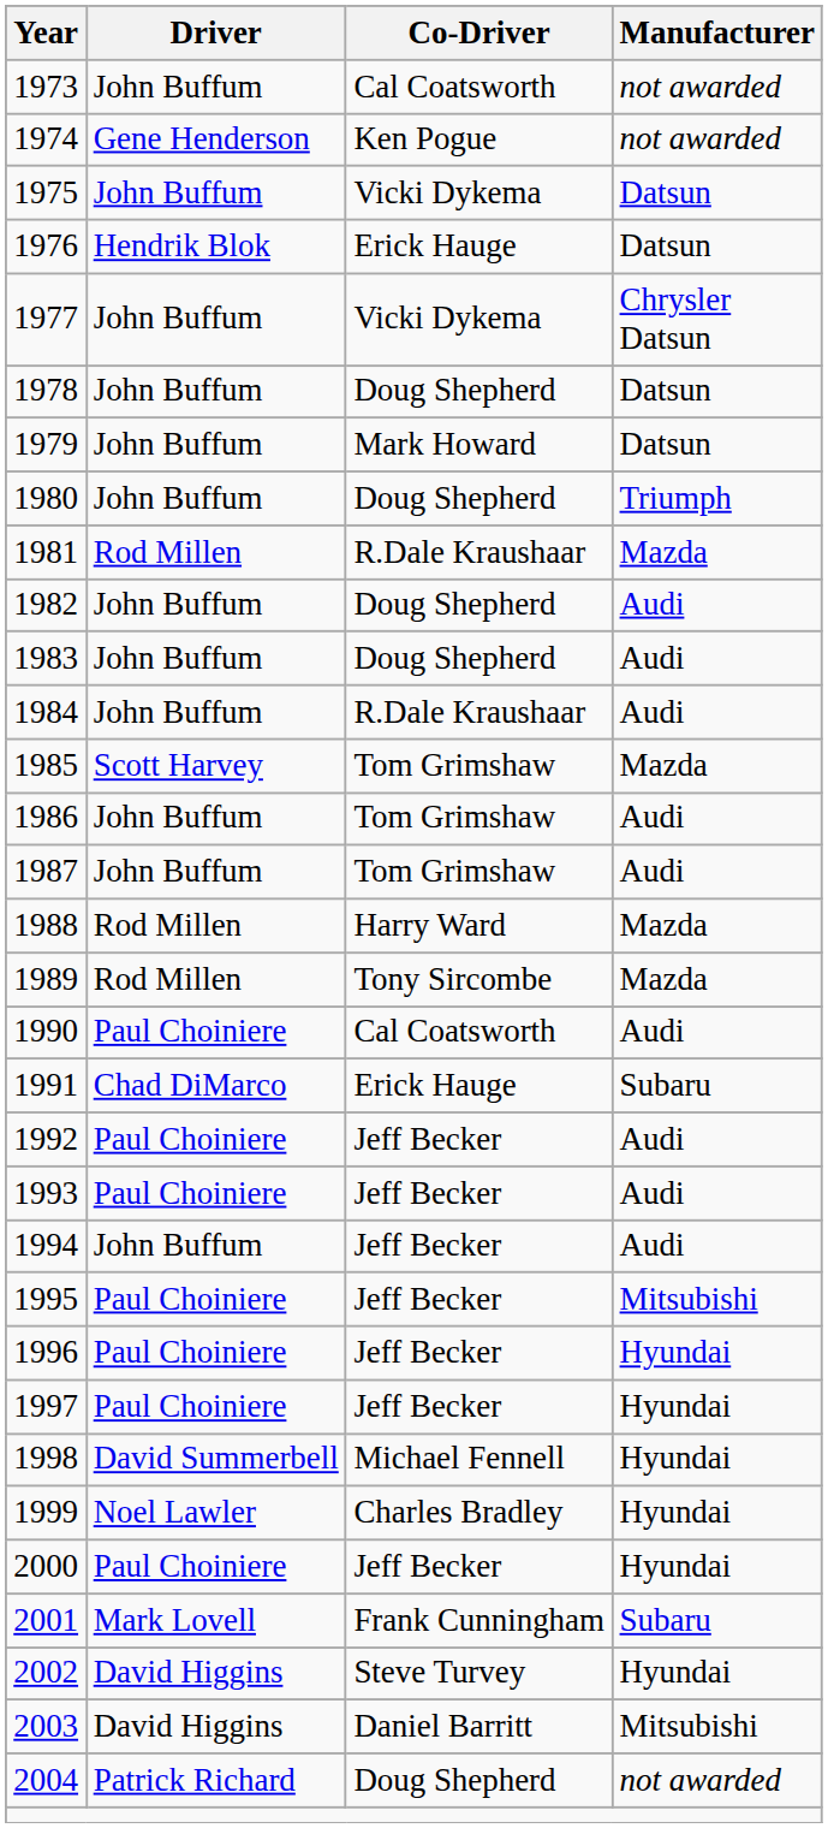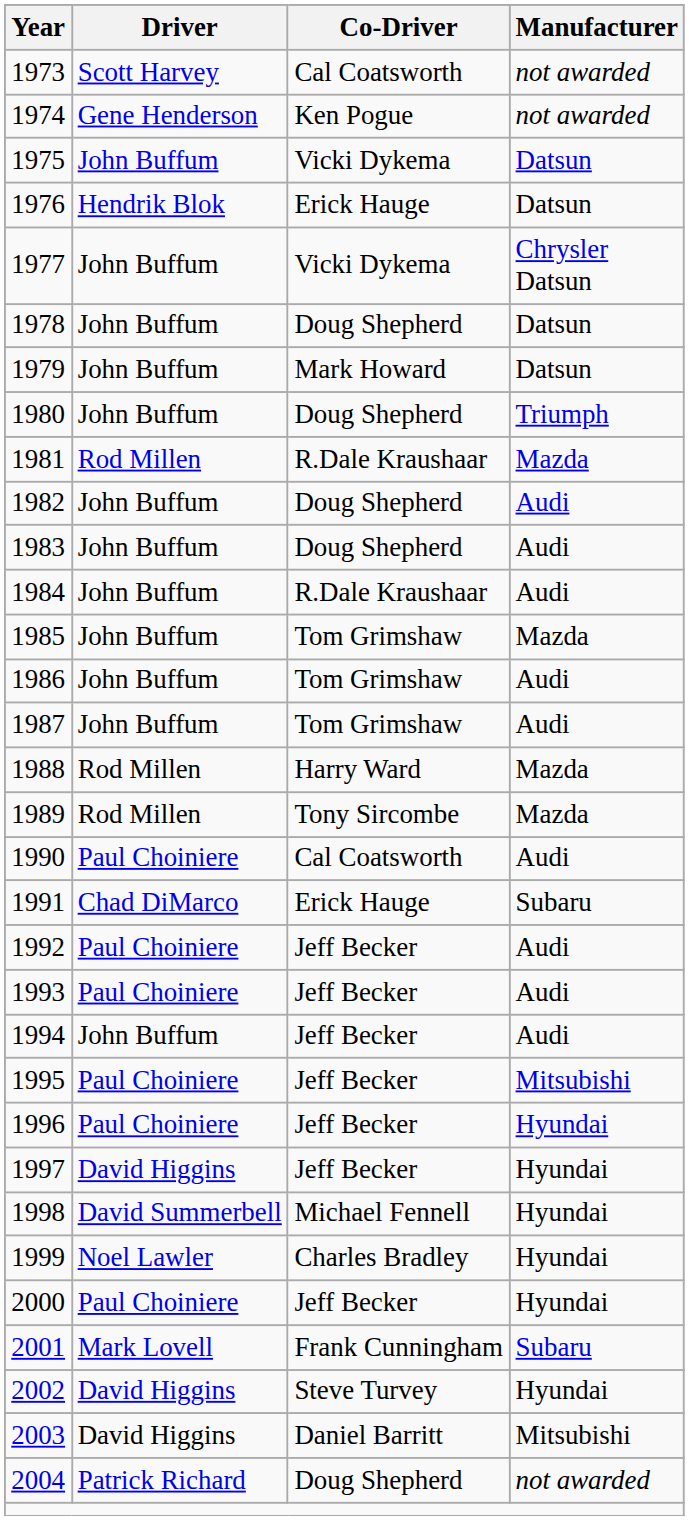 <table class="wikitable sortable" style="font-size:90%;">
 <tr>
 <th>Year</th>
 <th>Driver</th>
 <th>Co-Driver</th>
 <th>Manufacturer</th>
 </tr>
 <tr>
 <td>1973</td>
-<td> John Buffum</td>
+<td> <a href='#'>Scott Harvey</a></td>
 <td> Cal Coatsworth</td>
 <td><em>not awarded</em></td>
 </tr>
 <tr>
 <td>1974</td>
 <td> <a href='#'>Gene Henderson</a></td>
 <td> Ken Pogue</td>
 <td><em>not awarded</em></td>
 </tr>
 <tr>
 <td>1975</td>
 <td> <a href='#'>John Buffum</a></td>
 <td> Vicki Dykema</td>
 <td> <a href='#'>Datsun</a></td>
 </tr>
 <tr>
 <td>1976</td>
 <td> <a href='#'>Hendrik Blok</a></td>
 <td> Erick Hauge</td>
 <td> Datsun</td>
 </tr>
 <tr>
 <td>1977</td>
 <td> John Buffum</td>
 <td> Vicki Dykema</td>
 <td> <a href='#'>Chrysler</a><br> Datsun</td>
 </tr>
 <tr>
 <td>1978</td>
 <td> John Buffum</td>
 <td> Doug Shepherd</td>
 <td> Datsun</td>
 </tr>
 <tr>
 <td>1979</td>
 <td> John Buffum</td>
 <td> Mark Howard</td>
 <td> Datsun</td>
 </tr>
 <tr>
 <td>1980</td>
 <td> John Buffum</td>
 <td> Doug Shepherd</td>
 <td> <a href='#'>Triumph</a></td>
 </tr>
 <tr>
 <td>1981</td>
 <td> <a href='#'>Rod Millen</a></td>
 <td> R.Dale Kraushaar</td>
 <td> <a href='#'>Mazda</a></td>
 </tr>
 <tr>
 <td>1982</td>
 <td> John Buffum</td>
 <td> Doug Shepherd</td>
 <td> <a href='#'>Audi</a></td>
 </tr>
 <tr>
 <td>1983</td>
 <td> John Buffum</td>
 <td> Doug Shepherd</td>
 <td> Audi</td>
 </tr>
 <tr>
 <td>1984</td>
 <td> John Buffum</td>
 <td> R.Dale Kraushaar</td>
 <td> Audi</td>
 </tr>
 <tr>
 <td>1985</td>
-<td> <a href='#'>Scott Harvey</a></td>
+<td> John Buffum</td>
 <td> Tom Grimshaw</td>
 <td> Mazda</td>
 </tr>
 <tr>
 <td>1986</td>
 <td> John Buffum</td>
 <td> Tom Grimshaw</td>
 <td> Audi</td>
 </tr>
 <tr>
 <td>1987</td>
 <td> John Buffum</td>
 <td> Tom Grimshaw</td>
 <td> Audi</td>
 </tr>
 <tr>
 <td>1988</td>
 <td> Rod Millen</td>
 <td> Harry Ward</td>
 <td> Mazda</td>
 </tr>
 <tr>
 <td>1989</td>
 <td> Rod Millen</td>
 <td> Tony Sircombe</td>
 <td> Mazda</td>
 </tr>
 <tr>
 <td>1990</td>
 <td> <a href='#'>Paul Choiniere</a></td>
 <td> Cal Coatsworth</td>
 <td> Audi</td>
 </tr>
 <tr>
 <td>1991</td>
 <td> <a href='#'>Chad DiMarco</a></td>
 <td> Erick Hauge</td>
 <td> Subaru</td>
 </tr>
 <tr>
 <td>1992</td>
 <td> <a href='#'>Paul Choiniere</a></td>
 <td> Jeff Becker</td>
 <td> Audi</td>
 </tr>
 <tr>
 <td>1993</td>
 <td> <a href='#'>Paul Choiniere</a></td>
 <td> Jeff Becker</td>
 <td> Audi</td>
 </tr>
 <tr>
 <td>1994</td>
 <td> John Buffum</td>
 <td> Jeff Becker</td>
 <td> Audi</td>
 </tr>
 <tr>
 <td>1995</td>
 <td> <a href='#'>Paul Choiniere</a></td>
 <td> Jeff Becker</td>
 <td> <a href='#'>Mitsubishi</a></td>
 </tr>
 <tr>
 <td>1996</td>
 <td> <a href='#'>Paul Choiniere</a></td>
 <td> Jeff Becker</td>
 <td> <a href='#'>Hyundai</a></td>
 </tr>
 <tr>
 <td>1997</td>
-<td> <a href='#'>Paul Choiniere</a></td>
+<td> <a href='#'>David Higgins</a></td>
 <td> Jeff Becker</td>
 <td> Hyundai</td>
 </tr>
 <tr>
 <td>1998</td>
 <td> <a href='#'>David Summerbell</a></td>
 <td> Michael Fennell</td>
 <td> Hyundai</td>
 </tr>
 <tr>
 <td>1999</td>
 <td> <a href='#'>Noel Lawler</a></td>
 <td> Charles Bradley</td>
 <td> Hyundai</td>
 </tr>
 <tr>
 <td>2000</td>
 <td> <a href='#'>Paul Choiniere</a></td>
 <td> Jeff Becker</td>
 <td> Hyundai</td>
 </tr>
 <tr>
 <td><a href='#'>2001</a></td>
 <td> <a href='#'>Mark Lovell</a></td>
 <td> Frank Cunningham</td>
 <td> <a href='#'>Subaru</a></td>
 </tr>
 <tr>
 <td><a href='#'>2002</a></td>
 <td> <a href='#'>David Higgins</a></td>
 <td> Steve Turvey</td>
 <td> Hyundai</td>
 </tr>
 <tr>
 <td><a href='#'>2003</a></td>
 <td> David Higgins</td>
 <td> Daniel Barritt</td>
 <td> Mitsubishi</td>
 </tr>
 <tr>
 <td><a href='#'>2004</a></td>
 <td> <a href='#'>Patrick Richard</a></td>
 <td> Doug Shepherd</td>
 <td><em>not awarded</em></td>
 </tr>
 <tr class=sortbottom>
 <td colspan=4 align=center></td>
 </tr>
 </table>
